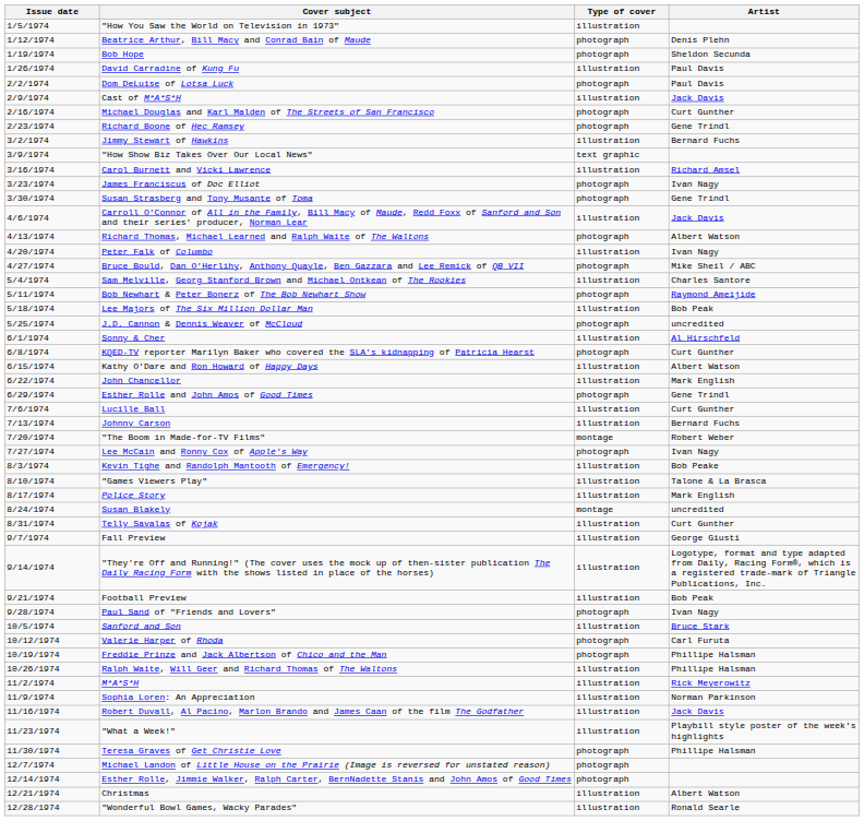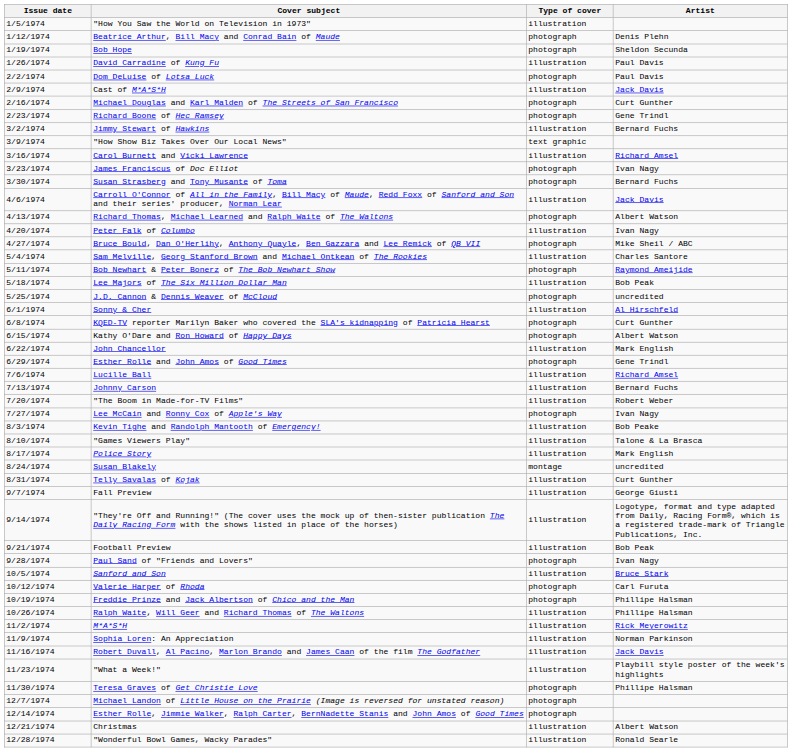 <table class="wikitable sortable" width=100% style="font-size:100%;">
 <tr>
 <th width=10%>Issue date</th>
 <th width=50%>Cover subject</th>
 <th width=10%>Type of cover</th>
 <th width=20%>Artist</th>
 </tr>
 <tr>
 <td>1/5/1974</td>
 <td>"How You Saw the World on Television in 1973"</td>
 <td>illustration</td>
 <td></td>
 </tr>
 <tr>
 <td>1/12/1974</td>
 <td><a href='#'>Beatrice Arthur</a>, <a href='#'>Bill Macy</a> and <a href='#'>Conrad Bain</a> of <em><a href='#'>Maude</a></em></td>
 <td>photograph</td>
 <td>Denis Plehn</td>
 </tr>
 <tr>
 <td>1/19/1974</td>
 <td><a href='#'>Bob Hope</a></td>
 <td>photograph</td>
 <td>Sheldon Secunda</td>
 </tr>
 <tr>
 <td>1/26/1974</td>
 <td><a href='#'>David Carradine</a> of <em><a href='#'>Kung Fu</a></em></td>
 <td>illustration</td>
 <td>Paul Davis</td>
 </tr>
 <tr>
 <td>2/2/1974</td>
 <td><a href='#'>Dom DeLuise</a> of <em><a href='#'>Lotsa Luck</a></em></td>
 <td>photograph</td>
 <td>Paul Davis</td>
 </tr>
 <tr>
 <td>2/9/1974</td>
 <td>Cast of <em><a href='#'>M*A*S*H</a></em></td>
 <td>illustration</td>
 <td><a href='#'>Jack Davis</a></td>
 </tr>
 <tr>
 <td>2/16/1974</td>
 <td><a href='#'>Michael Douglas</a> and <a href='#'>Karl Malden</a> of <em><a href='#'>The Streets of San Francisco</a></em></td>
 <td>photograph</td>
 <td>Curt Gunther</td>
 </tr>
 <tr>
 <td>2/23/1974</td>
 <td><a href='#'>Richard Boone</a> of <em><a href='#'>Hec Ramsey</a></em></td>
 <td>photograph</td>
 <td>Gene Trindl</td>
 </tr>
 <tr>
 <td>3/2/1974</td>
 <td><a href='#'>Jimmy Stewart</a> of <em><a href='#'>Hawkins</a></em></td>
 <td>illustration</td>
 <td>Bernard Fuchs</td>
 </tr>
 <tr>
 <td>3/9/1974</td>
 <td>"How Show Biz Takes Over Our Local News"</td>
 <td>text graphic</td>
 <td></td>
 </tr>
 <tr>
 <td>3/16/1974</td>
 <td><a href='#'>Carol Burnett</a> and <a href='#'>Vicki Lawrence</a></td>
 <td>illustration</td>
 <td><a href='#'>Richard Amsel</a></td>
 </tr>
 <tr>
 <td>3/23/1974</td>
 <td><a href='#'>James Franciscus</a> of <em>Doc Elliot</em></td>
 <td>photograph</td>
 <td>Ivan Nagy</td>
 </tr>
 <tr>
 <td>3/30/1974</td>
 <td><a href='#'>Susan Strasberg</a> and <a href='#'>Tony Musante</a> of <em><a href='#'>Toma</a></em></td>
 <td>photograph</td>
-<td>Gene Trindl</td>
+<td>Bernard Fuchs</td>
 </tr>
 <tr>
 <td>4/6/1974</td>
 <td><a href='#'>Carroll O'Connor</a> of <em><a href='#'>All in the Family</a></em>, <a href='#'>Bill Macy</a> of <em><a href='#'>Maude</a></em>, <a href='#'>Redd Foxx</a> of <em><a href='#'>Sanford and Son</a></em> and their series' producer, <a href='#'>Norman Lear</a></td>
 <td>illustration</td>
 <td><a href='#'>Jack Davis</a></td>
 </tr>
 <tr>
 <td>4/13/1974</td>
 <td><a href='#'>Richard Thomas</a>, <a href='#'>Michael Learned</a> and <a href='#'>Ralph Waite</a> of <em><a href='#'>The Waltons</a></em></td>
 <td>photograph</td>
 <td>Albert Watson</td>
 </tr>
 <tr>
 <td>4/20/1974</td>
 <td><a href='#'>Peter Falk</a> of <em><a href='#'>Columbo</a></em></td>
 <td>illustration</td>
 <td>Ivan Nagy</td>
 </tr>
 <tr>
 <td>4/27/1974</td>
 <td><a href='#'>Bruce Bould</a>, <a href='#'>Dan O'Herlihy</a>, <a href='#'>Anthony Quayle</a>, <a href='#'>Ben Gazzara</a> and <a href='#'>Lee Remick</a> of <em><a href='#'>QB VII</a></em></td>
 <td>photograph</td>
 <td>Mike Sheil / ABC</td>
 </tr>
 <tr>
 <td>5/4/1974</td>
 <td><a href='#'>Sam Melville</a>, <a href='#'>Georg Stanford Brown</a> and <a href='#'>Michael Ontkean</a> of <em><a href='#'>The Rookies</a></em></td>
 <td>illustration</td>
 <td>Charles Santore</td>
 </tr>
 <tr>
 <td>5/11/1974</td>
 <td><a href='#'>Bob Newhart</a> & <a href='#'>Peter Bonerz</a> of <em><a href='#'>The Bob Newhart Show</a></em></td>
 <td>photograph</td>
 <td><a href='#'>Raymond Ameijide</a></td>
 </tr>
 <tr>
 <td>5/18/1974</td>
 <td><a href='#'>Lee Majors</a> of <em><a href='#'>The Six Million Dollar Man</a></em></td>
 <td>illustration</td>
 <td>Bob Peak</td>
 </tr>
 <tr>
 <td>5/25/1974</td>
 <td><a href='#'>J.D. Cannon</a> & <a href='#'>Dennis Weaver</a> of <em><a href='#'>McCloud</a></em></td>
 <td>photograph</td>
 <td>uncredited</td>
 </tr>
 <tr>
 <td>6/1/1974</td>
 <td><a href='#'>Sonny & Cher</a></td>
 <td>illustration</td>
 <td><a href='#'>Al Hirschfeld</a></td>
 </tr>
 <tr>
 <td>6/8/1974</td>
 <td><a href='#'>KQED-TV</a> reporter Marilyn Baker who covered the <a href='#'>SLA's kidnapping</a> of <a href='#'>Patricia Hearst</a></td>
 <td>photograph</td>
 <td>Curt Gunther</td>
 </tr>
 <tr>
 <td>6/15/1974</td>
 <td>Kathy O'Dare and <a href='#'>Ron Howard</a> of <em><a href='#'>Happy Days</a></em></td>
-<td>illustration</td>
+<td>photograph</td>
 <td>Albert Watson</td>
 </tr>
 <tr>
 <td>6/22/1974</td>
 <td><a href='#'>John Chancellor</a></td>
 <td>illustration</td>
 <td>Mark English</td>
 </tr>
 <tr>
 <td>6/29/1974</td>
 <td><a href='#'>Esther Rolle</a> and <a href='#'>John Amos</a> of <em><a href='#'>Good Times</a></em></td>
 <td>photograph</td>
 <td>Gene Trindl</td>
 </tr>
 <tr>
 <td>7/6/1974</td>
 <td><a href='#'>Lucille Ball</a></td>
 <td>illustration</td>
-<td>Curt Gunther</td>
+<td><a href='#'>Richard Amsel</a></td>
 </tr>
 <tr>
 <td>7/13/1974</td>
 <td><a href='#'>Johnny Carson</a></td>
 <td>illustration</td>
 <td>Bernard Fuchs</td>
 </tr>
 <tr>
 <td>7/20/1974</td>
 <td>"The Boom in Made-for-TV Films"</td>
-<td>montage</td>
+<td>illustration</td>
 <td>Robert Weber</td>
 </tr>
 <tr>
 <td>7/27/1974</td>
 <td><a href='#'>Lee McCain</a> and <a href='#'>Ronny Cox</a> of <em><a href='#'>Apple's Way</a></em></td>
 <td>photograph</td>
 <td>Ivan Nagy</td>
 </tr>
 <tr>
 <td>8/3/1974</td>
 <td><a href='#'>Kevin Tighe</a> and <a href='#'>Randolph Mantooth</a> of <em><a href='#'>Emergency!</a></em></td>
 <td>illustration</td>
 <td>Bob Peake</td>
 </tr>
 <tr>
 <td>8/10/1974</td>
 <td>"Games Viewers Play"</td>
 <td>illustration</td>
 <td>Talone & La Brasca</td>
 </tr>
 <tr>
 <td>8/17/1974</td>
 <td><em><a href='#'>Police Story</a></em></td>
 <td>illustration</td>
 <td>Mark English</td>
 </tr>
 <tr>
 <td>8/24/1974</td>
 <td><a href='#'>Susan Blakely</a></td>
 <td>montage</td>
 <td>uncredited</td>
 </tr>
 <tr>
 <td>8/31/1974</td>
 <td><a href='#'>Telly Savalas</a> of <em><a href='#'>Kojak</a></em></td>
 <td>illustration</td>
 <td>Curt Gunther</td>
 </tr>
 <tr>
 <td>9/7/1974</td>
 <td>Fall Preview</td>
 <td>illustration</td>
 <td>George Giusti</td>
 </tr>
 <tr>
 <td>9/14/1974</td>
 <td>"They're Off and Running!" (The cover uses the mock up of then-sister publication <em><a href='#'>The Daily Racing Form</a></em> with the shows listed in place of the horses)</td>
 <td>illustration</td>
 <td>Logotype, format and type adapted from Daily, Racing Form®, which is a registered trade-mark of Triangle Publications, Inc.</td>
 </tr>
 <tr>
 <td>9/21/1974</td>
 <td>Football Preview</td>
 <td>illustration</td>
 <td>Bob Peak</td>
 </tr>
 <tr>
 <td>9/28/1974</td>
 <td><a href='#'>Paul Sand</a> of "Friends and Lovers"</td>
 <td>photograph</td>
 <td>Ivan Nagy</td>
 </tr>
 <tr>
 <td>10/5/1974</td>
 <td><em><a href='#'>Sanford and Son</a></em></td>
 <td>illustration</td>
 <td><a href='#'>Bruce Stark</a></td>
 </tr>
 <tr>
 <td>10/12/1974</td>
 <td><a href='#'>Valerie Harper</a> of <em><a href='#'>Rhoda</a></em></td>
 <td>photograph</td>
 <td>Carl Furuta</td>
 </tr>
 <tr>
 <td>10/19/1974</td>
 <td><a href='#'>Freddie Prinze</a> and <a href='#'>Jack Albertson</a> of <em><a href='#'>Chico and the Man</a></em></td>
 <td>photograph</td>
 <td>Phillipe Halsman</td>
 </tr>
 <tr>
 <td>10/26/1974</td>
 <td><a href='#'>Ralph Waite</a>, <a href='#'>Will Geer</a> and <a href='#'>Richard Thomas</a> of <em><a href='#'>The Waltons</a></em></td>
 <td>illustration</td>
 <td>Phillipe Halsman</td>
 </tr>
 <tr>
 <td>11/2/1974</td>
 <td><em><a href='#'>M*A*S*H</a></em></td>
 <td>illustration</td>
 <td><a href='#'>Rick Meyerowitz</a></td>
 </tr>
 <tr>
 <td>11/9/1974</td>
 <td><a href='#'>Sophia Loren</a>: An Appreciation</td>
 <td>illustration</td>
 <td>Norman Parkinson</td>
 </tr>
 <tr>
 <td>11/16/1974</td>
 <td><a href='#'>Robert Duvall</a>, <a href='#'>Al Pacino</a>, <a href='#'>Marlon Brando</a> and <a href='#'>James Caan</a> of the film <em><a href='#'>The Godfather</a></em></td>
 <td>illustration</td>
 <td><a href='#'>Jack Davis</a></td>
 </tr>
 <tr>
 <td>11/23/1974</td>
 <td>"What a Week!"</td>
 <td>illustration</td>
 <td>Playbill style poster of the week's highlights</td>
 </tr>
 <tr>
 <td>11/30/1974</td>
 <td><a href='#'>Teresa Graves</a> of <em><a href='#'>Get Christie Love</a></em></td>
 <td>photograph</td>
 <td>Phillipe Halsman</td>
 </tr>
 <tr>
 <td>12/7/1974</td>
 <td><a href='#'>Michael Landon</a> of <em><a href='#'>Little House on the Prairie</a> (Image is reversed for unstated reason)</em></td>
 <td>photograph</td>
 <td></td>
 </tr>
 <tr>
 <td>12/14/1974</td>
 <td><a href='#'>Esther Rolle</a>, <a href='#'>Jimmie Walker</a>, <a href='#'>Ralph Carter</a>, <a href='#'>BernNadette Stanis</a> and <a href='#'>John Amos</a> of <em><a href='#'>Good Times</a></em></td>
 <td>photograph</td>
 <td></td>
 </tr>
 <tr>
 <td>12/21/1974</td>
 <td>Christmas</td>
 <td>illustration</td>
 <td>Albert Watson</td>
 </tr>
 <tr>
 <td>12/28/1974</td>
 <td>"Wonderful Bowl Games, Wacky Parades"</td>
 <td>illustration</td>
 <td>Ronald Searle</td>
 </tr>
 </table>
